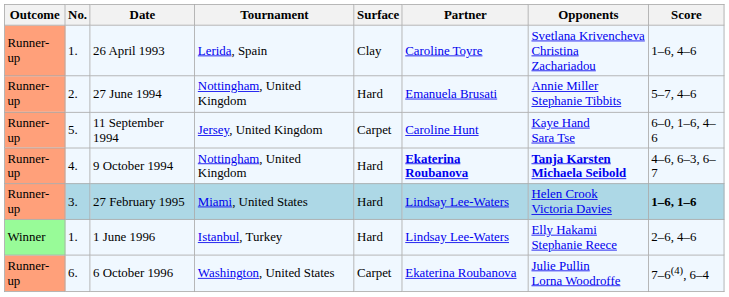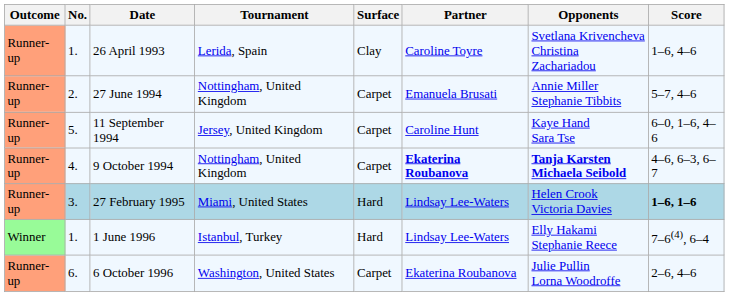 <table class="sortable wikitable" style="font-size:97%;">
 <tr>
 <th>Outcome</th>
 <th>No.</th>
 <th>Date</th>
 <th>Tournament</th>
 <th>Surface</th>
 <th>Partner</th>
 <th>Opponents</th>
 <th>Score</th>
 </tr>
 <tr bgcolor=f0f8ff>
 <td bgcolor=FFA07A>Runner-up</td>
 <td>1.</td>
 <td>26 April 1993</td>
 <td><a href='#'>Lerida</a>, Spain</td>
 <td>Clay</td>
 <td> <a href='#'>Caroline Toyre</a></td>
 <td> <a href='#'>Svetlana Krivencheva</a> <br>  <a href='#'>Christina Zachariadou</a></td>
 <td>1–6, 4–6</td>
 </tr>
 <tr style="background:#f0f8ff;">
 <td style="background:#ffa07a;">Runner-up</td>
 <td>2.</td>
 <td>27 June 1994</td>
 <td><a href='#'>Nottingham</a>, United Kingdom</td>
-<td>Hard</td>
+<td>Carpet</td>
 <td> <a href='#'>Emanuela Brusati</a></td>
 <td> <a href='#'>Annie Miller</a> <br>  <a href='#'>Stephanie Tibbits</a></td>
 <td>5–7, 4–6</td>
 </tr>
 <tr style="background:#f0f8ff;">
 <td style="background:#ffa07a;">Runner-up</td>
 <td>5.</td>
 <td>11 September 1994</td>
 <td><a href='#'>Jersey</a>, United Kingdom</td>
 <td>Carpet</td>
 <td> <a href='#'>Caroline Hunt</a></td>
 <td> <a href='#'>Kaye Hand</a> <br>  <a href='#'>Sara Tse</a></td>
 <td>6–0, 1–6, 4–6</td>
 </tr>
 <tr style="background:#f0f8ff;">
 <td style="background:#ffa07a;">Runner-up</td>
 <td>4.</td>
 <td>9 October 1994</td>
 <td><a href='#'>Nottingham</a>, United Kingdom</td>
-<td>Hard</td>
+<td>Carpet</td>
 <td><strong> <a href='#'>Ekaterina Roubanova</a></strong></td>
 <td><strong> <a href='#'>Tanja Karsten</a> <br>  <a href='#'>Michaela Seibold</a></strong></td>
 <td>4–6, 6–3, 6–7</td>
 </tr>
 <tr style="background:lightblue;">
 <td style="background:#ffa07a;">Runner-up</td>
 <td>3.</td>
 <td>27 February 1995</td>
 <td><a href='#'>Miami</a>, United States</td>
 <td>Hard</td>
 <td> <a href='#'>Lindsay Lee-Waters</a></td>
 <td> <a href='#'>Helen Crook</a> <br>  <a href='#'>Victoria Davies</a></td>
 <td><strong>1–6, 1–6</strong></td>
 </tr>
 <tr style="background:#f0f8ff;">
 <td style="background:#98fb98;">Winner</td>
 <td>1.</td>
 <td>1 June 1996</td>
 <td><a href='#'>Istanbul</a>, Turkey</td>
 <td>Hard</td>
 <td> <a href='#'>Lindsay Lee-Waters</a></td>
 <td> <a href='#'>Elly Hakami</a> <br>  <a href='#'>Stephanie Reece</a></td>
-<td>2–6, 4–6</td>
+<td>7–6<sup>(4)</sup>, 6–4</td>
 </tr>
 <tr style="background:#f0f8ff;">
 <td style="background:#ffa07a;">Runner-up</td>
 <td>6.</td>
 <td>6 October 1996</td>
 <td><a href='#'>Washington</a>, United States</td>
 <td>Carpet</td>
 <td> <a href='#'>Ekaterina Roubanova</a></td>
 <td> <a href='#'>Julie Pullin</a> <br>  <a href='#'>Lorna Woodroffe</a></td>
-<td>7–6<sup>(4)</sup>, 6–4</td>
+<td>2–6, 4–6</td>
 </tr>
 </table>
